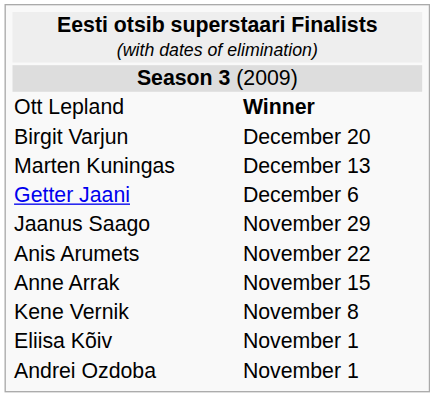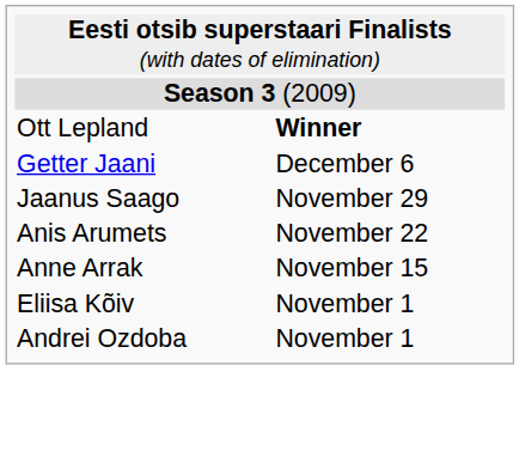 <table class=infobox style=width:20em>
 <tr>
 <td colspan="2" style="background:#eeeeee; text-align:center;"><strong>Eesti otsib superstaari Finalists</strong><br><small><em>(with dates of elimination)</em></small></td>
 </tr>
 <tr>
 <td colspan="2" style="background:#dddddd; text-align:center;"><strong>Season 3</strong> (2009)</td>
 </tr>
 <tr>
 <td>Ott Lepland</td>
 <td><strong>Winner</strong></td>
-</tr>
-<tr>
-<td>Birgit Varjun</td>
-<td>December 20</td>
-</tr>
-<tr>
-<td>Marten Kuningas</td>
-<td>December 13</td>
 </tr>
 <tr>
 <td><a href='#'>Getter Jaani</a></td>
 <td>December 6</td>
 </tr>
 <tr>
 <td>Jaanus Saago</td>
 <td>November 29</td>
 </tr>
 <tr>
 <td>Anis Arumets</td>
 <td>November 22</td>
 </tr>
 <tr>
 <td>Anne Arrak</td>
 <td>November 15</td>
 </tr>
 <tr>
-<td>Kene Vernik</td>
-<td>November 8</td>
-</tr>
-<tr>
 <td>Eliisa Kõiv</td>
 <td>November 1</td>
 </tr>
 <tr>
 <td>Andrei Ozdoba</td>
 <td>November 1</td>
 </tr>
 </table>
